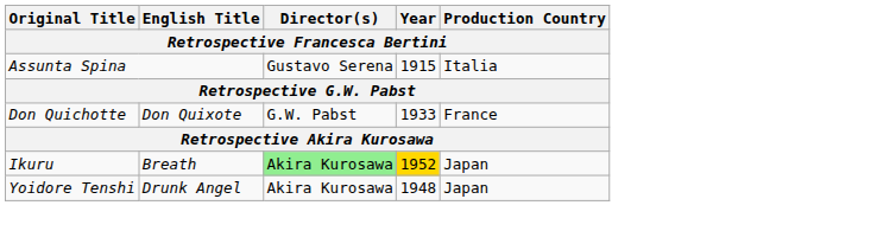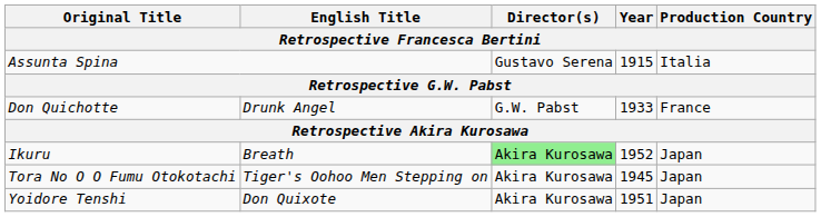 <table class="wikitable">
 <tr>
 <th>Original Title</th>
 <th>English Title</th>
 <th>Director(s)</th>
 <th>Year</th>
 <th>Production Country</th>
 </tr>
 <tr>
 <th colspan="5"><em>Retrospective Francesca Bertini</em></th>
 </tr>
 <tr>
 <td colspan="2"><em>Assunta Spina</em></td>
 <td>Gustavo Serena</td>
 <td>1915</td>
 <td>Italia</td>
 </tr>
 <tr>
 <th colspan="5"><em>Retrospective G.W. Pabst</em></th>
 </tr>
 <tr>
 <td><em>Don Quichotte</em></td>
-<td><em>Don Quixote</em></td>
+<td><em>Drunk Angel</em></td>
 <td>G.W. Pabst</td>
 <td>1933</td>
 <td>France</td>
 </tr>
 <tr>
 <th colspan="5"><em>Retrospective Akira Kurosawa</em></th>
 </tr>
 <tr>
 <td><em>Ikuru</em></td>
 <td><em>Breath</em></td>
 <td style="background: lightgreen;">Akira Kurosawa</td>
-<td style="background: gold;">1952</td>
+<td>1952</td>
+<td>Japan</td>
+</tr>
+<tr>
+<td><em>Tora No O O Fumu Otokotachi</em></td>
+<td><em>Tiger's Oohoo Men Stepping on</em></td>
+<td>Akira Kurosawa</td>
+<td>1945</td>
 <td>Japan</td>
 </tr>
 <tr>
 <td><em>Yoidore Tenshi</em></td>
-<td><em>Drunk Angel</em></td>
+<td><em>Don Quixote</em></td>
 <td>Akira Kurosawa</td>
-<td>1948</td>
+<td>1951</td>
 <td>Japan</td>
 </tr>
 </table>
